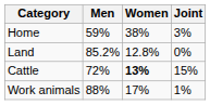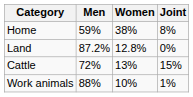 <table class="wikitable">
 <tr>
 <th>Category</th>
 <th>Men</th>
 <th>Women</th>
 <th>Joint</th>
 </tr>
 <tr>
 <td>Home</td>
 <td>59%</td>
 <td>38%</td>
-<td>3%</td>
+<td>8%</td>
 </tr>
 <tr>
 <td>Land</td>
-<td>85.2%</td>
+<td>87.2%</td>
 <td>12.8%</td>
 <td>0%</td>
 </tr>
 <tr>
 <td>Cattle</td>
 <td>72%</td>
-<td><strong>13%</strong></td>
+<td>13%</td>
 <td>15%</td>
 </tr>
 <tr>
 <td>Work animals</td>
 <td>88%</td>
-<td>17%</td>
+<td>10%</td>
 <td>1%</td>
 </tr>
 </table>
